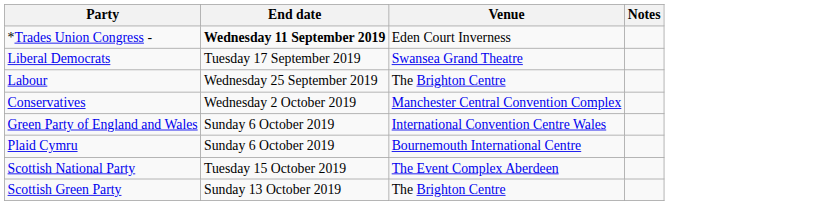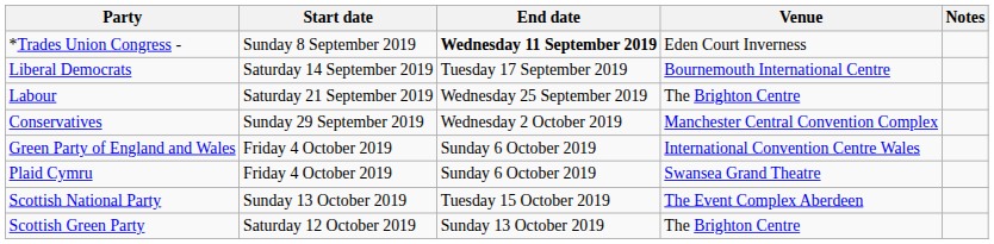 <table class="wikitable sortable">
 <tr>
 <th>Party</th>
+<th>Start date</th>
 <th>End date</th>
 <th>Venue</th>
 <th>Notes</th>
 </tr>
 <tr>
 <td>*<a href='#'>Trades Union Congress</a> -</td>
+<td>Sunday 8 September 2019</td>
 <td><strong>Wednesday 11 September 2019</strong></td>
 <td>Eden Court Inverness</td>
 <td></td>
 </tr>
 <tr>
 <td><a href='#'>Liberal Democrats</a></td>
+<td>Saturday 14 September 2019</td>
 <td>Tuesday 17 September 2019</td>
-<td><a href='#'>Swansea Grand Theatre</a></td>
+<td><a href='#'>Bournemouth International Centre</a></td>
 <td></td>
 </tr>
 <tr>
 <td><a href='#'>Labour</a></td>
+<td>Saturday 21 September 2019</td>
 <td>Wednesday 25 September 2019</td>
 <td>The <a href='#'>Brighton Centre</a></td>
 <td></td>
 </tr>
 <tr>
 <td><a href='#'>Conservatives</a></td>
+<td>Sunday 29 September 2019</td>
 <td>Wednesday 2 October 2019</td>
 <td><a href='#'>Manchester Central Convention Complex</a></td>
 <td></td>
 </tr>
 <tr>
 <td><a href='#'>Green Party of England and Wales</a></td>
+<td>Friday 4 October 2019</td>
 <td>Sunday 6 October 2019</td>
 <td><a href='#'>International Convention Centre Wales</a></td>
 <td></td>
 </tr>
 <tr>
 <td><a href='#'>Plaid Cymru</a></td>
+<td>Friday 4 October 2019</td>
 <td>Sunday 6 October 2019</td>
-<td><a href='#'>Bournemouth International Centre</a></td>
+<td><a href='#'>Swansea Grand Theatre</a></td>
 <td></td>
 </tr>
 <tr>
 <td><a href='#'>Scottish National Party</a></td>
+<td>Sunday 13 October 2019</td>
 <td>Tuesday 15 October 2019</td>
 <td><a href='#'>The Event Complex Aberdeen</a></td>
 <td></td>
 </tr>
 <tr>
 <td><a href='#'>Scottish Green Party</a></td>
+<td>Saturday 12 October 2019</td>
 <td>Sunday 13 October 2019</td>
 <td>The <a href='#'>Brighton Centre</a></td>
 <td></td>
 </tr>
 </table>
